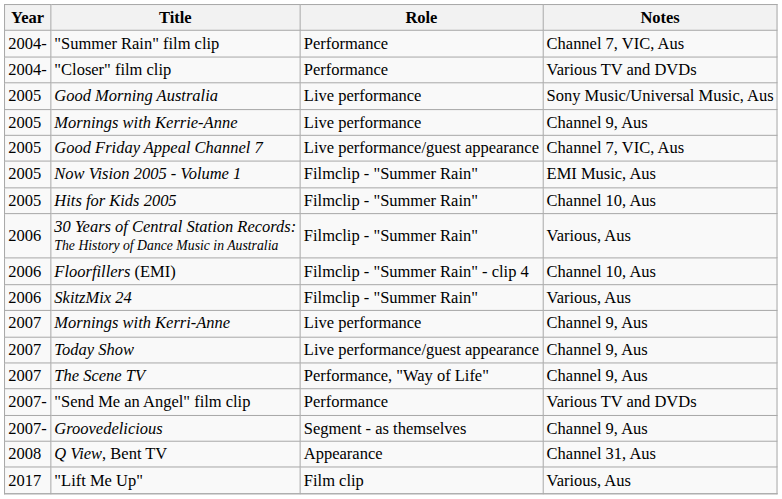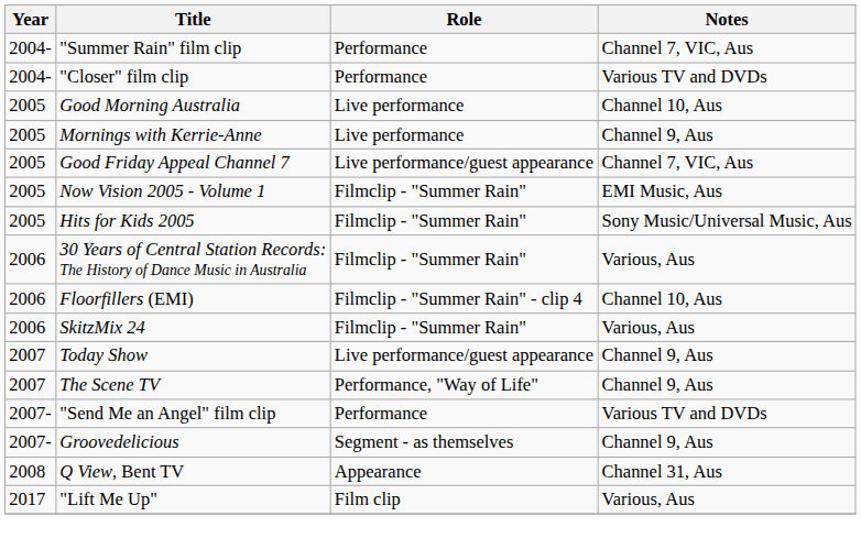 <table class="wikitable sortable">
 <tr>
 <th>Year</th>
 <th>Title</th>
 <th>Role</th>
 <th class="unsortable">Notes</th>
 </tr>
 <tr>
 <td>2004-</td>
 <td>"Summer Rain" film clip</td>
 <td>Performance</td>
 <td>Channel 7, VIC, Aus</td>
 </tr>
 <tr>
 <td>2004-</td>
 <td>"Closer" film clip</td>
 <td>Performance</td>
 <td>Various TV and DVDs</td>
 </tr>
 <tr>
 <td>2005</td>
 <td><em>Good Morning Australia</em></td>
 <td>Live performance</td>
-<td>Sony Music/Universal Music, Aus</td>
+<td>Channel 10, Aus</td>
 </tr>
 <tr>
 <td>2005</td>
 <td><em>Mornings with Kerrie-Anne</em></td>
 <td>Live performance</td>
 <td>Channel 9, Aus</td>
 </tr>
 <tr>
 <td>2005</td>
 <td><em>Good Friday Appeal Channel 7</em></td>
 <td>Live performance/guest appearance</td>
 <td>Channel 7, VIC, Aus</td>
 </tr>
 <tr>
 <td>2005</td>
 <td><em>Now Vision 2005 - Volume 1</em></td>
 <td>Filmclip - "Summer Rain"</td>
 <td>EMI Music, Aus</td>
 </tr>
 <tr>
 <td>2005</td>
 <td><em>Hits for Kids 2005</em></td>
 <td>Filmclip - "Summer Rain"</td>
-<td>Channel 10, Aus</td>
+<td>Sony Music/Universal Music, Aus</td>
 </tr>
 <tr>
 <td>2006</td>
 <td><em>30 Years of Central Station Records:<br><small>The History of Dance Music in Australia</small></em></td>
 <td>Filmclip - "Summer Rain"</td>
 <td>Various, Aus</td>
 </tr>
 <tr>
 <td>2006</td>
 <td><em> Floorfillers</em> (EMI)</td>
 <td>Filmclip - "Summer Rain" - clip 4</td>
 <td>Channel 10, Aus</td>
 </tr>
 <tr>
 <td>2006</td>
 <td><em> SkitzMix 24</em></td>
 <td>Filmclip - "Summer Rain"</td>
 <td>Various, Aus</td>
-</tr>
-<tr>
-<td>2007</td>
-<td><em>Mornings with Kerri-Anne</em></td>
-<td>Live performance</td>
-<td>Channel 9, Aus</td>
 </tr>
 <tr>
 <td>2007</td>
 <td><em>Today Show</em></td>
 <td>Live performance/guest appearance</td>
 <td>Channel 9, Aus</td>
 </tr>
 <tr>
 <td>2007</td>
 <td><em>The Scene TV</em></td>
 <td>Performance, "Way of Life"</td>
 <td>Channel 9, Aus</td>
 </tr>
 <tr>
 <td>2007-</td>
 <td>"Send Me an Angel" film clip</td>
 <td>Performance</td>
 <td>Various TV and DVDs</td>
 </tr>
 <tr>
 <td>2007-</td>
 <td><em>Groovedelicious</em></td>
 <td>Segment - as themselves</td>
 <td>Channel 9, Aus</td>
 </tr>
 <tr>
 <td>2008</td>
 <td><em>Q View</em>, Bent TV</td>
 <td>Appearance</td>
 <td>Channel 31, Aus</td>
 </tr>
 <tr>
 <td>2017</td>
 <td>"Lift Me Up"</td>
 <td>Film clip</td>
 <td>Various, Aus</td>
 </tr>
 <tr>
 </tr>
 </table>
